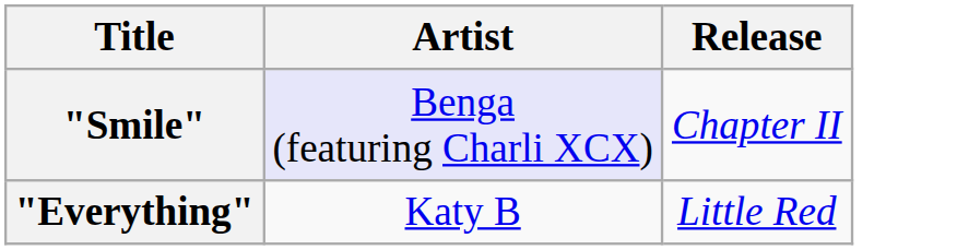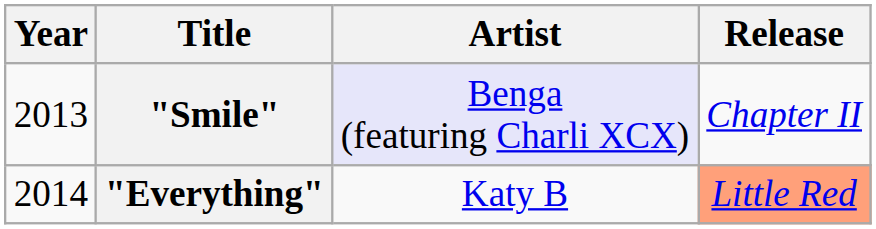 <table class="wikitable plainrowheaders" style="text-align:center;">
 <tr>
+<th scope="col">Year</th>
 <th scope="col">Title</th>
 <th scope="col">Artist</th>
 <th scope="col">Release</th>
 </tr>
 <tr>
+<td>2013</td>
 <th scope="row">"Smile"</th>
 <td style="background: lavender;"><a href='#'>Benga</a><br><span>(featuring <a href='#'>Charli XCX</a>)</span></td>
 <td><em><a href='#'>Chapter II</a></em></td>
 </tr>
 <tr>
+<td>2014</td>
 <th scope="row">"Everything"</th>
 <td><a href='#'>Katy B</a></td>
-<td><em><a href='#'>Little Red</a></em></td>
+<td style="background: lightsalmon;"><em><a href='#'>Little Red</a></em></td>
 </tr>
 </table>
